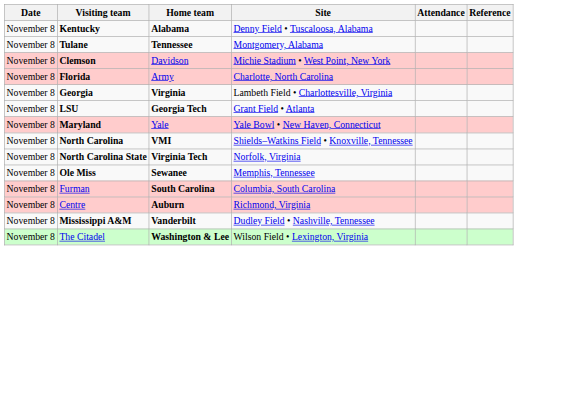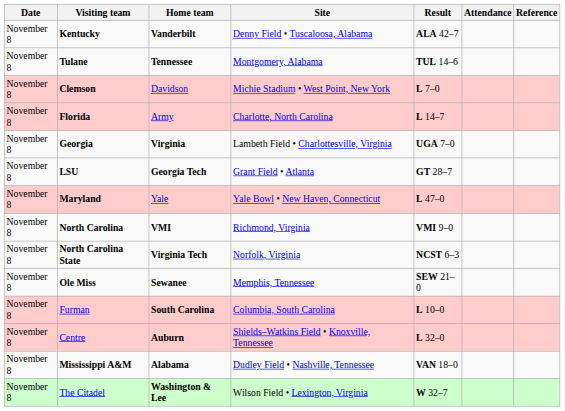 <table class="wikitable" style="font-size:95%;">
 <tr>
 <th>Date</th>
 <th>Visiting team</th>
 <th>Home team</th>
 <th>Site</th>
+<th>Result</th>
 <th>Attendance</th>
 <th class="unsortable">Reference</th>
 </tr>
 <tr bgcolor=>
 <td>November 8</td>
 <td><strong>Kentucky</strong></td>
-<td><strong>Alabama</strong></td>
+<td><strong>Vanderbilt</strong></td>
 <td><a href='#'>Denny Field</a> •  <a href='#'>Tuscaloosa, Alabama</a></td>
+<td><strong>ALA</strong> 42–7</td>
 <td></td>
 <td></td>
 </tr>
 <tr bgcolor=>
 <td>November 8</td>
 <td><strong>Tulane</strong></td>
 <td><strong>Tennessee</strong></td>
 <td><a href='#'>Montgomery, Alabama</a></td>
+<td><strong>TUL</strong> 14–6</td>
 <td></td>
 <td></td>
 </tr>
 <tr bgcolor=ffcccc>
 <td>November 8</td>
 <td><strong>Clemson</strong></td>
 <td><a href='#'>Davidson</a></td>
 <td><a href='#'>Michie Stadium</a> • <a href='#'>West Point, New York</a></td>
+<td><strong>L</strong> 7–0</td>
 <td></td>
 <td></td>
 </tr>
 <tr bgcolor=ffcccc>
 <td>November 8</td>
 <td><strong>Florida</strong></td>
 <td><a href='#'>Army</a></td>
 <td><a href='#'>Charlotte, North Carolina</a></td>
+<td><strong>L</strong> 14–7</td>
 <td></td>
 <td></td>
 </tr>
 <tr bgcolor=>
 <td>November 8</td>
 <td><strong>Georgia</strong></td>
 <td><strong>Virginia</strong></td>
 <td>Lambeth Field • <a href='#'>Charlottesville, Virginia</a></td>
+<td><strong>UGA</strong> 7–0</td>
 <td></td>
 <td></td>
 </tr>
 <tr bgcolor=>
 <td>November 8</td>
 <td><strong>LSU</strong></td>
 <td><strong>Georgia Tech</strong></td>
 <td><a href='#'>Grant Field</a> • <a href='#'>Atlanta</a></td>
+<td><strong>GT</strong> 28–7</td>
 <td></td>
 <td></td>
 </tr>
 <tr bgcolor=ffcccc>
 <td>November 8</td>
 <td><strong>Maryland</strong></td>
 <td><a href='#'>Yale</a></td>
 <td><a href='#'>Yale Bowl</a> • <a href='#'>New Haven, Connecticut</a></td>
+<td><strong>L</strong> 47–0</td>
 <td></td>
 <td></td>
 </tr>
 <tr bgcolor=>
 <td>November 8</td>
 <td><strong>North Carolina</strong></td>
 <td><strong>VMI</strong></td>
-<td><a href='#'>Shields–Watkins Field</a> • <a href='#'>Knoxville, Tennessee</a></td>
+<td><a href='#'>Richmond, Virginia</a></td>
+<td><strong>VMI</strong> 9–0</td>
 <td></td>
 <td></td>
 </tr>
 <tr bgcolor=>
 <td>November 8</td>
 <td><strong>North Carolina State</strong></td>
 <td><strong>Virginia Tech</strong></td>
 <td><a href='#'>Norfolk, Virginia</a></td>
+<td><strong>NCST</strong> 6–3</td>
 <td></td>
 <td></td>
 </tr>
 <tr bgcolor=>
 <td>November 8</td>
 <td><strong>Ole Miss</strong></td>
 <td><strong>Sewanee</strong></td>
 <td><a href='#'>Memphis, Tennessee</a></td>
+<td><strong>SEW</strong> 21–0</td>
 <td></td>
 <td></td>
 </tr>
 <tr bgcolor=ffcccc>
 <td>November 8</td>
 <td><a href='#'>Furman</a></td>
 <td><strong>South Carolina</strong></td>
 <td><a href='#'>Columbia, South Carolina</a></td>
+<td><strong>L</strong> 10–0</td>
 <td></td>
 <td></td>
 </tr>
 <tr bgcolor=ffcccc>
 <td>November 8</td>
 <td><a href='#'>Centre</a></td>
 <td><strong>Auburn</strong></td>
-<td><a href='#'>Richmond, Virginia</a></td>
+<td><a href='#'>Shields–Watkins Field</a> • <a href='#'>Knoxville, Tennessee</a></td>
+<td><strong>L</strong> 32–0</td>
 <td></td>
 <td></td>
 </tr>
 <tr bgcolor=>
 <td>November 8</td>
 <td><strong>Mississippi A&M</strong></td>
-<td><strong>Vanderbilt</strong></td>
+<td><strong>Alabama</strong></td>
 <td><a href='#'>Dudley Field</a> • <a href='#'>Nashville, Tennessee</a></td>
+<td><strong>VAN</strong> 18–0</td>
 <td></td>
 <td></td>
 </tr>
 <tr bgcolor=ccffcc>
 <td>November 8</td>
 <td><a href='#'>The Citadel</a></td>
 <td><strong>Washington & Lee</strong></td>
 <td>Wilson Field • <a href='#'>Lexington, Virginia</a></td>
+<td><strong>W</strong> 32–7</td>
 <td></td>
 <td></td>
 </tr>
 </table>
